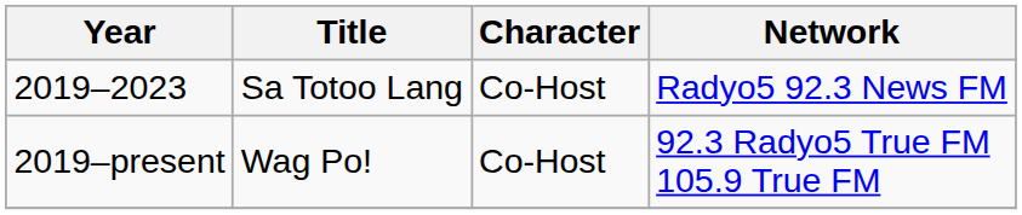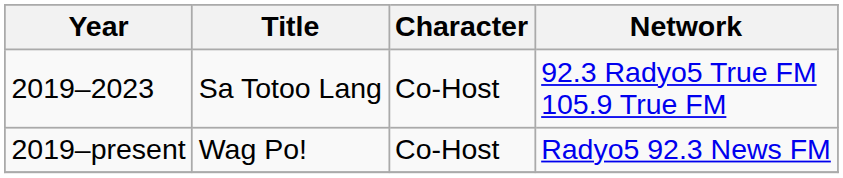 <table class="wikitable">
 <tr>
 <th>Year</th>
 <th>Title</th>
 <th>Character</th>
 <th>Network</th>
 </tr>
 <tr>
 <td>2019–2023</td>
 <td>Sa Totoo Lang</td>
 <td>Co-Host</td>
-<td><a href='#'>Radyo5 92.3 News FM</a></td>
+<td><a href='#'>92.3 Radyo5 True FM</a><br><a href='#'>105.9 True FM</a></td>
 </tr>
 <tr>
 <td>2019–present</td>
 <td>Wag Po!</td>
 <td>Co-Host</td>
-<td><a href='#'>92.3 Radyo5 True FM</a><br><a href='#'>105.9 True FM</a></td>
+<td><a href='#'>Radyo5 92.3 News FM</a></td>
 </tr>
 <tr>
 </tr>
 </table>
